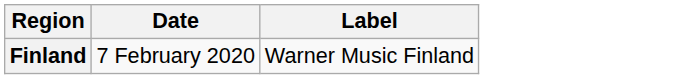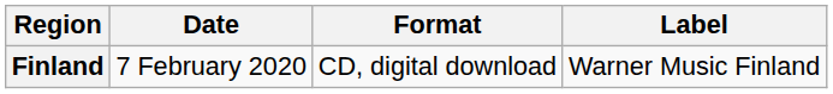 <table class="wikitable plainrowheaders">
 <tr>
 <th>Region</th>
 <th>Date</th>
+<th>Format</th>
 <th>Label</th>
 </tr>
 <tr>
 <th scope="row">Finland</th>
 <td>7 February 2020</td>
+<td>CD, digital download</td>
 <td>Warner Music Finland</td>
 </tr>
 </table>
